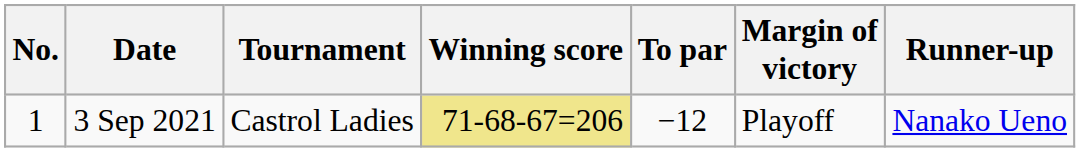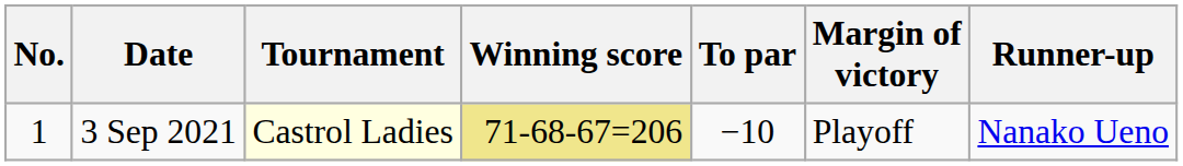 <table class="wikitable" style="font-size:95%;">
 <tr>
 <th>No.</th>
 <th>Date</th>
 <th>Tournament</th>
 <th>Winning score</th>
 <th>To par</th>
 <th>Margin of<br>victory</th>
 <th>Runner-up</th>
 </tr>
 <tr>
 <td align=center>1</td>
 <td align=right>3 Sep 2021</td>
-<td>Castrol Ladies</td>
+<td style="background: lightyellow;">Castrol Ladies</td>
 <td align=right style="background: khaki;">71-68-67=206</td>
-<td align=center>−12</td>
+<td align=center>−10</td>
 <td>Playoff</td>
 <td> <a href='#'>Nanako Ueno</a></td>
 </tr>
 </table>
